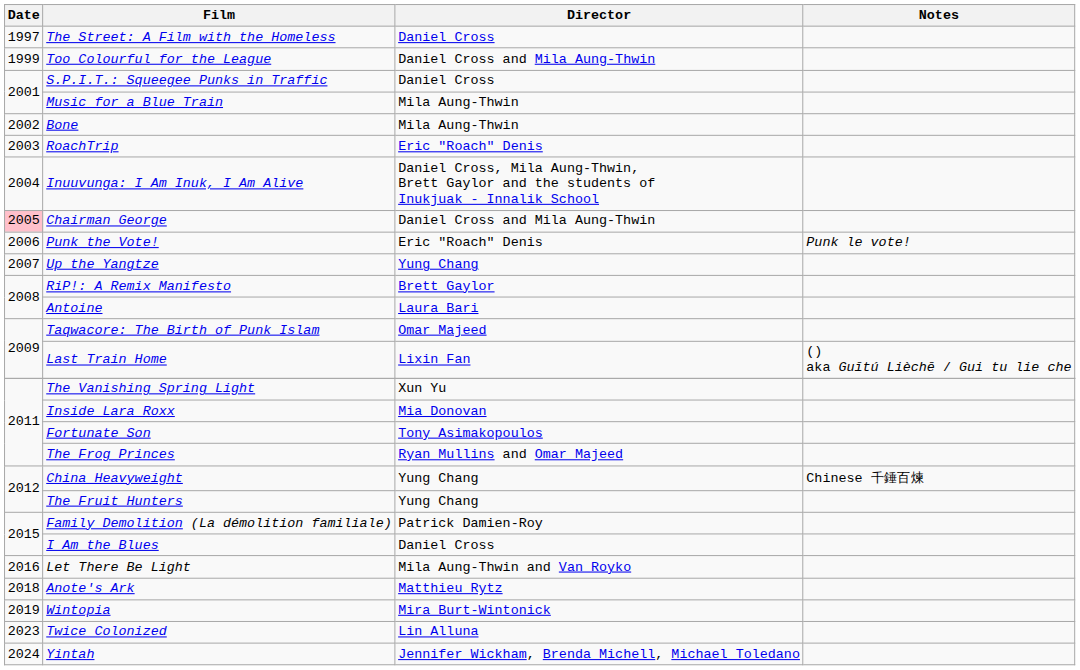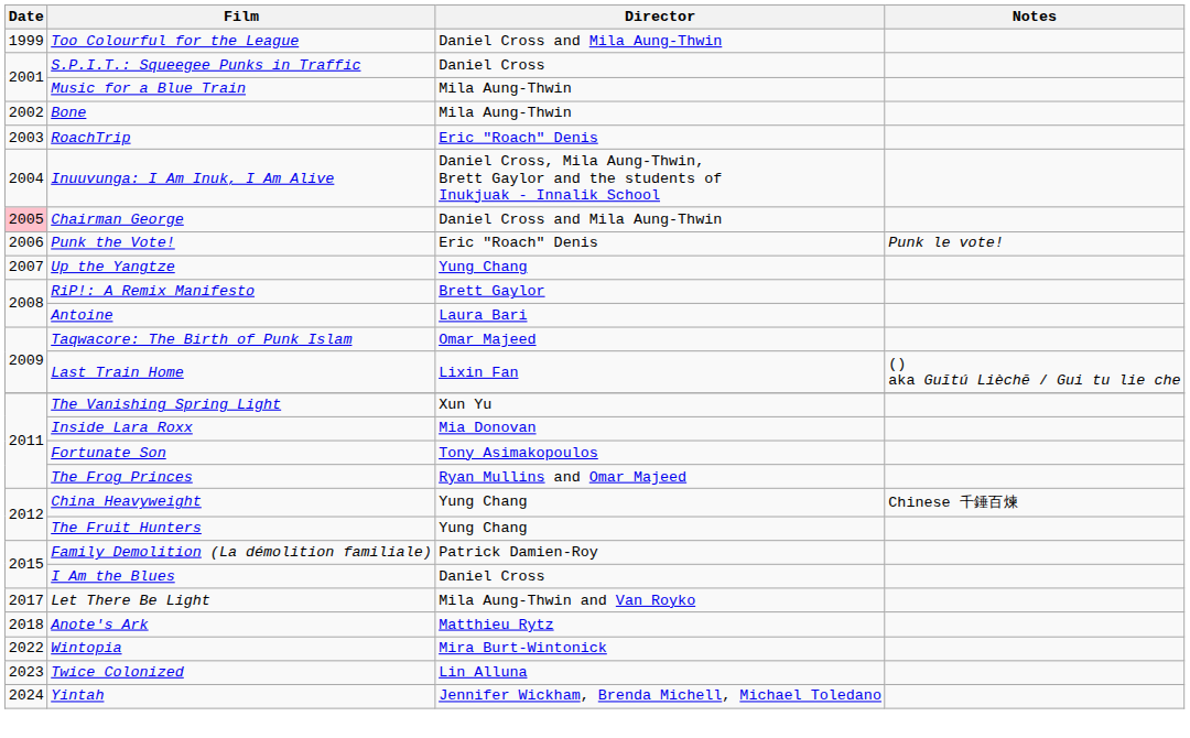 <table class="wikitable">
 <tr>
 <th>Date</th>
 <th>Film</th>
 <th>Director</th>
 <th>Notes</th>
-</tr>
-<tr>
-<td>1997</td>
-<td><em><a href='#'>The Street: A Film with the Homeless</a></em></td>
-<td><a href='#'>Daniel Cross</a></td>
-<td></td>
 </tr>
 <tr>
 <td>1999</td>
 <td><em><a href='#'>Too Colourful for the League</a></em></td>
 <td>Daniel Cross and <a href='#'>Mila Aung-Thwin</a></td>
 <td></td>
 </tr>
 <tr>
 <td rowspan="2">2001</td>
 <td><em><a href='#'>S.P.I.T.: Squeegee Punks in Traffic</a></em></td>
 <td>Daniel Cross</td>
 <td></td>
 </tr>
 <tr>
 <td><em><a href='#'>Music for a Blue Train</a></em></td>
 <td>Mila Aung-Thwin</td>
 <td></td>
 </tr>
 <tr>
 <td>2002</td>
 <td><em><a href='#'>Bone</a></em></td>
 <td>Mila Aung-Thwin</td>
 <td></td>
 </tr>
 <tr>
 <td>2003</td>
 <td><em><a href='#'>RoachTrip</a></em></td>
 <td><a href='#'>Eric "Roach" Denis</a></td>
 <td></td>
 </tr>
 <tr>
 <td>2004</td>
 <td><em><a href='#'>Inuuvunga: I Am Inuk, I Am Alive</a></em></td>
 <td>Daniel Cross, Mila Aung-Thwin, <br>Brett Gaylor and the students of <br><a href='#'>Inukjuak - Innalik School</a></td>
 <td></td>
 </tr>
 <tr>
 <td style="background: pink;">2005</td>
 <td><em><a href='#'>Chairman George</a></em></td>
 <td>Daniel Cross and Mila Aung-Thwin</td>
 <td></td>
 </tr>
 <tr>
 <td>2006</td>
 <td><em><a href='#'>Punk the Vote!</a></em></td>
 <td>Eric "Roach" Denis</td>
 <td><em>Punk le vote!</em></td>
 </tr>
 <tr>
 <td rowspan="1">2007</td>
 <td><em><a href='#'>Up the Yangtze</a></em></td>
 <td><a href='#'>Yung Chang</a></td>
 <td></td>
 </tr>
 <tr>
 <td rowspan="2">2008</td>
 <td><em><a href='#'>RiP!: A Remix Manifesto</a></em></td>
 <td><a href='#'>Brett Gaylor</a></td>
 <td></td>
 </tr>
 <tr>
 <td><em><a href='#'>Antoine</a></em></td>
 <td><a href='#'>Laura Bari</a></td>
 <td></td>
 </tr>
 <tr>
 <td rowspan="2">2009</td>
 <td><em><a href='#'>Taqwacore: The Birth of Punk Islam</a></em></td>
 <td><a href='#'>Omar Majeed</a></td>
 <td></td>
 </tr>
 <tr>
 <td><em><a href='#'>Last Train Home</a></em></td>
 <td><a href='#'>Lixin Fan</a></td>
 <td>() <br>aka <em>Guītú Lièchē</em> / <em>Gui tu lie che</em></td>
 </tr>
 <tr>
 </tr>
 <tr>
 <td rowspan="4">2011</td>
 <td><em><a href='#'>The Vanishing Spring Light</a></em></td>
 <td>Xun Yu</td>
 <td></td>
 </tr>
 <tr>
 <td><em><a href='#'>Inside Lara Roxx</a></em></td>
 <td><a href='#'>Mia Donovan</a></td>
 <td></td>
 </tr>
 <tr>
 <td><em><a href='#'>Fortunate Son</a></em></td>
 <td><a href='#'>Tony Asimakopoulos</a></td>
 <td></td>
 </tr>
 <tr>
 <td><em><a href='#'>The Frog Princes</a></em></td>
 <td><a href='#'>Ryan Mullins</a> and <a href='#'>Omar Majeed</a></td>
 <td></td>
 </tr>
 <tr>
 <td rowspan="2">2012</td>
 <td><em><a href='#'>China Heavyweight</a></em></td>
 <td>Yung Chang</td>
 <td>Chinese 千錘百煉</td>
 </tr>
 <tr>
 <td><em><a href='#'>The Fruit Hunters</a></em></td>
 <td>Yung Chang</td>
 <td></td>
 </tr>
 <tr>
 <td rowspan=2>2015</td>
 <td><em><a href='#'>Family Demolition</a> (La démolition familiale)</em></td>
 <td>Patrick Damien-Roy</td>
 <td></td>
 </tr>
 <tr>
 <td><em><a href='#'>I Am the Blues</a></em></td>
 <td>Daniel Cross</td>
 <td></td>
 </tr>
 <tr>
-<td>2016</td>
+<td>2017</td>
 <td><em>Let There Be Light</em></td>
 <td>Mila Aung-Thwin and <a href='#'>Van Royko</a></td>
 <td></td>
 </tr>
 <tr>
 <td>2018</td>
 <td><em><a href='#'>Anote's Ark</a></em></td>
 <td><a href='#'>Matthieu Rytz</a></td>
 <td></td>
 </tr>
 <tr>
-<td>2019</td>
+<td>2022</td>
 <td><em><a href='#'>Wintopia</a></em></td>
 <td><a href='#'>Mira Burt-Wintonick</a></td>
 <td></td>
 </tr>
 <tr>
 <td>2023</td>
 <td><em><a href='#'>Twice Colonized</a></em></td>
 <td><a href='#'>Lin Alluna</a></td>
 <td></td>
 </tr>
 <tr>
 <td>2024</td>
 <td><em><a href='#'>Yintah</a></em></td>
 <td><a href='#'>Jennifer Wickham</a>, <a href='#'>Brenda Michell</a>, <a href='#'>Michael Toledano</a></td>
 <td></td>
 </tr>
 </table>
